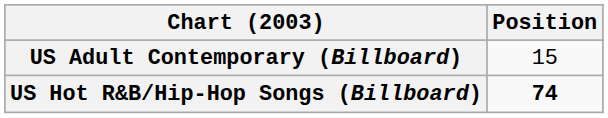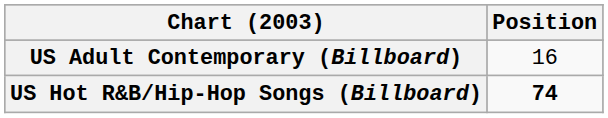 <table class="wikitable sortable plainrowheaders">
 <tr>
 <th>Chart (2003)</th>
 <th>Position</th>
 </tr>
 <tr>
 <th scope="row">US Adult Contemporary (<em>Billboard</em>)</th>
-<td align="center">15</td>
+<td align="center">16</td>
 </tr>
 <tr>
 <th scope="row">US Hot R&B/Hip-Hop Songs (<em>Billboard</em>)</th>
 <td align="center"><strong>74</strong></td>
 </tr>
 </table>
